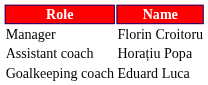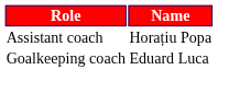 <table class="toccolours">
 <tr>
 <th style="background:#FF0000;color:#FFFFFF;border:1px solid #000080;">Role</th>
 <th style="background:#FF0000;color:#FFFFFF;border:1px solid #000080;">Name</th>
-</tr>
-<tr>
-<td>Manager</td>
-<td> Florin Croitoru</td>
 </tr>
 <tr>
 <td>Assistant coach</td>
 <td> Horațiu Popa</td>
 </tr>
 <tr>
 <td>Goalkeeping coach</td>
 <td> Eduard Luca</td>
 </tr>
 <tr>
 </tr>
 </table>
